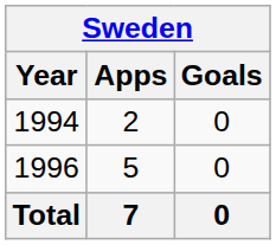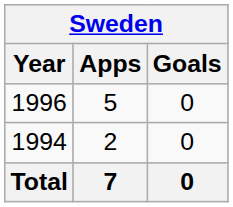 <table class="wikitable" style="text-align:center">
 <tr>
 <th colspan=3><a href='#'>Sweden</a></th>
 </tr>
 <tr>
 <th>Year</th>
 <th>Apps</th>
 <th>Goals</th>
 </tr>
 <tr>
-<td>1994</td>
-<td>2</td>
+<td>1996</td>
+<td>5</td>
 <td>0</td>
 </tr>
 <tr>
-<td>1996</td>
-<td>5</td>
+<td>1994</td>
+<td>2</td>
 <td>0</td>
 </tr>
 <tr>
 <th>Total</th>
 <th>7</th>
 <th>0</th>
 </tr>
 </table>
